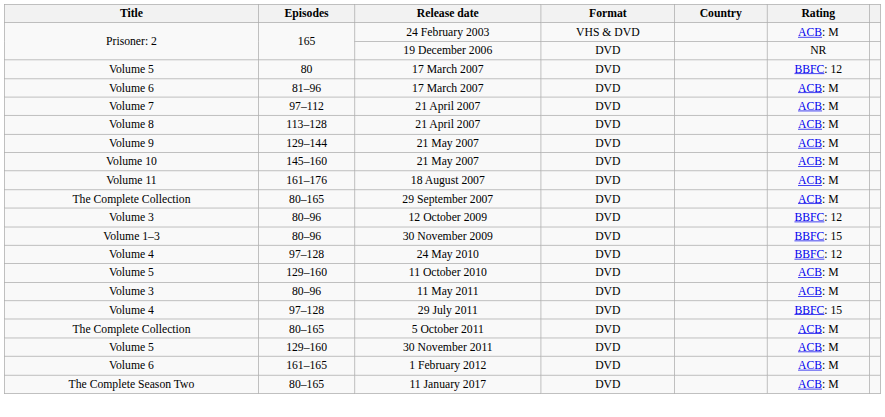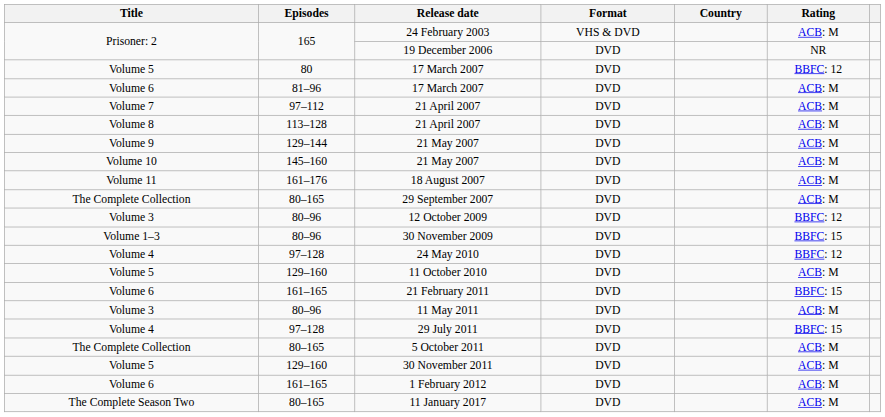 <table class="wikitable" style="width:95%; text-align:center;">
 <tr>
 <th>Title</th>
 <th>Episodes</th>
 <th>Release date</th>
 <th>Format</th>
 <th>Country</th>
 <th>Rating</th>
 <th></th>
 </tr>
 <tr>
 <td rowspan="2">Prisoner: 2</td>
 <td rowspan="2">165</td>
 <td>24 February 2003</td>
 <td>VHS & DVD</td>
 <td></td>
 <td><a href='#'>ACB</a>: M</td>
 <td></td>
 </tr>
 <tr>
 <td>19 December 2006</td>
 <td>DVD</td>
 <td></td>
 <td>NR</td>
 <td></td>
 </tr>
 <tr>
 <td>Volume 5</td>
 <td>80</td>
 <td>17 March 2007</td>
 <td>DVD</td>
 <td></td>
 <td><a href='#'>BBFC</a>: 12</td>
 <td></td>
 </tr>
 <tr>
 <td>Volume 6</td>
 <td>81–96</td>
 <td>17 March 2007</td>
 <td>DVD</td>
 <td></td>
 <td><a href='#'>ACB</a>: M</td>
 <td></td>
 </tr>
 <tr>
 <td>Volume 7</td>
 <td>97–112</td>
 <td>21 April 2007</td>
 <td>DVD</td>
 <td></td>
 <td><a href='#'>ACB</a>: M</td>
 <td></td>
 </tr>
 <tr>
 <td>Volume 8</td>
 <td>113–128</td>
 <td>21 April 2007</td>
 <td>DVD</td>
 <td></td>
 <td><a href='#'>ACB</a>: M</td>
 <td></td>
 </tr>
 <tr>
 <td>Volume 9</td>
 <td>129–144</td>
 <td>21 May 2007</td>
 <td>DVD</td>
 <td></td>
 <td><a href='#'>ACB</a>: M</td>
 <td></td>
 </tr>
 <tr>
 <td>Volume 10</td>
 <td>145–160</td>
 <td>21 May 2007</td>
 <td>DVD</td>
 <td></td>
 <td><a href='#'>ACB</a>: M</td>
 <td></td>
 </tr>
 <tr>
 <td>Volume 11</td>
 <td>161–176</td>
 <td>18 August 2007</td>
 <td>DVD</td>
 <td></td>
 <td><a href='#'>ACB</a>: M</td>
 <td></td>
 </tr>
 <tr>
 <td>The Complete Collection</td>
 <td>80–165</td>
 <td>29 September 2007</td>
 <td>DVD</td>
 <td></td>
 <td><a href='#'>ACB</a>: M</td>
 <td></td>
 </tr>
 <tr>
 <td>Volume 3</td>
 <td>80–96</td>
 <td>12 October 2009</td>
 <td>DVD</td>
 <td></td>
 <td><a href='#'>BBFC</a>: 12</td>
 <td></td>
 </tr>
 <tr>
 <td>Volume 1–3</td>
 <td>80–96</td>
 <td>30 November 2009</td>
 <td>DVD</td>
 <td></td>
 <td><a href='#'>BBFC</a>: 15</td>
 <td></td>
 </tr>
 <tr>
 <td>Volume 4</td>
 <td>97–128</td>
 <td>24 May 2010</td>
 <td>DVD</td>
 <td></td>
 <td><a href='#'>BBFC</a>: 12</td>
 <td></td>
 </tr>
 <tr>
 <td>Volume 5</td>
 <td>129–160</td>
 <td>11 October 2010</td>
 <td>DVD</td>
 <td></td>
 <td><a href='#'>ACB</a>: M</td>
 <td></td>
 </tr>
 <tr>
+<td>Volume 6</td>
+<td>161–165</td>
+<td>21 February 2011</td>
+<td>DVD</td>
+<td></td>
+<td><a href='#'>BBFC</a>: 15</td>
+<td></td>
+</tr>
+<tr>
 <td>Volume 3</td>
 <td>80–96</td>
 <td>11 May 2011</td>
 <td>DVD</td>
 <td></td>
 <td><a href='#'>ACB</a>: M</td>
 <td></td>
 </tr>
 <tr>
 <td>Volume 4</td>
 <td>97–128</td>
 <td>29 July 2011</td>
 <td>DVD</td>
 <td></td>
 <td><a href='#'>BBFC</a>: 15</td>
 <td></td>
 </tr>
 <tr>
 <td>The Complete Collection</td>
 <td>80–165</td>
 <td>5 October 2011</td>
 <td>DVD</td>
 <td></td>
 <td><a href='#'>ACB</a>: M</td>
 <td></td>
 </tr>
 <tr>
 <td>Volume 5</td>
 <td>129–160</td>
 <td>30 November 2011</td>
 <td>DVD</td>
 <td></td>
 <td><a href='#'>ACB</a>: M</td>
 <td></td>
 </tr>
 <tr>
 <td>Volume 6</td>
 <td>161–165</td>
 <td>1 February 2012</td>
 <td>DVD</td>
 <td></td>
 <td><a href='#'>ACB</a>: M</td>
 <td></td>
 </tr>
 <tr>
 <td>The Complete Season Two</td>
 <td>80–165</td>
 <td>11 January 2017</td>
 <td>DVD</td>
 <td></td>
 <td><a href='#'>ACB</a>: M</td>
 <td></td>
 </tr>
 </table>
